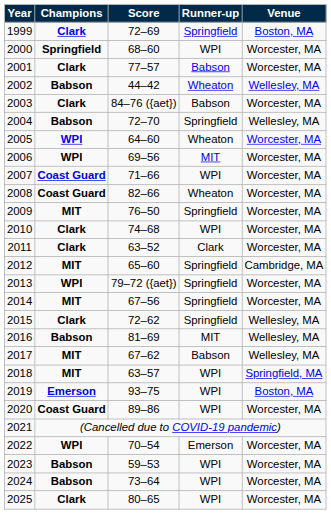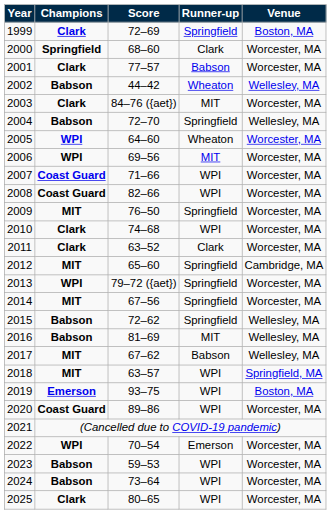 <table class="wikitable sortable">
 <tr>
 <th style= "background:#002A48; color:white; border:1px solid #B2B3B2">Year</th>
 <th style= "background:#002A48; color:white; border:1px solid #B2B3B2">Champions</th>
 <th style= "background:#002A48; color:white; border:1px solid #B2B3B2">Score</th>
 <th style= "background:#002A48; color:white; border:1px solid #B2B3B2">Runner-up</th>
 <th style= "background:#002A48; color:white; border:1px solid #B2B3B2">Venue</th>
 </tr>
 <tr align=center>
 <td>1999</td>
 <td><strong><a href='#'>Clark</a></strong> </td>
 <td>72–69</td>
 <td><a href='#'>Springfield</a></td>
 <td><a href='#'>Boston, MA</a></td>
 </tr>
 <tr align=center>
 <td>2000</td>
 <td><strong>Springfield</strong> </td>
 <td>68–60</td>
-<td>WPI</td>
+<td>Clark</td>
 <td>Worcester, MA</td>
 </tr>
 <tr align=center>
 <td>2001</td>
 <td><strong>Clark</strong> </td>
 <td>77–57</td>
 <td><a href='#'>Babson</a></td>
 <td>Worcester, MA</td>
 </tr>
 <tr align=center>
 <td>2002</td>
 <td><strong>Babson</strong> </td>
 <td>44–42</td>
 <td><a href='#'>Wheaton</a></td>
 <td><a href='#'>Wellesley, MA</a></td>
 </tr>
 <tr align=center>
 <td>2003</td>
 <td><strong>Clark</strong> </td>
 <td>84–76 ({aet})</td>
-<td>Babson</td>
+<td>MIT</td>
 <td>Worcester, MA</td>
 </tr>
 <tr align=center>
 <td>2004</td>
 <td><strong>Babson</strong> </td>
 <td>72–70</td>
 <td>Springfield</td>
 <td>Wellesley, MA</td>
 </tr>
 <tr align=center>
 <td>2005</td>
 <td><strong><a href='#'>WPI</a></strong> </td>
 <td>64–60</td>
 <td>Wheaton</td>
 <td><a href='#'>Worcester, MA</a></td>
 </tr>
 <tr align=center>
 <td>2006</td>
 <td><strong>WPI</strong> </td>
 <td>69–56</td>
 <td><a href='#'>MIT</a></td>
 <td>Worcester, MA</td>
 </tr>
 <tr align=center>
 <td>2007</td>
 <td><strong><a href='#'>Coast Guard</a></strong> </td>
 <td>71–66</td>
 <td>WPI</td>
 <td>Worcester, MA</td>
 </tr>
 <tr align=center>
 <td>2008</td>
 <td><strong>Coast Guard</strong> </td>
 <td>82–66</td>
-<td>Wheaton</td>
+<td>WPI</td>
 <td>Worcester, MA</td>
 </tr>
 <tr align=center>
 <td>2009</td>
 <td><strong>MIT</strong> </td>
 <td>76–50</td>
 <td>Springfield</td>
 <td>Worcester,  MA</td>
 </tr>
 <tr align=center>
 <td>2010</td>
 <td><strong>Clark</strong> </td>
 <td>74–68</td>
 <td>WPI</td>
 <td>Worcester, MA</td>
 </tr>
 <tr align=center>
 <td>2011</td>
 <td><strong>Clark</strong> </td>
 <td>63–52</td>
 <td>Clark</td>
 <td>Worcester, MA</td>
 </tr>
 <tr align=center>
 <td>2012</td>
 <td><strong>MIT</strong> </td>
 <td>65–60</td>
 <td>Springfield</td>
 <td>Cambridge, MA</td>
 </tr>
 <tr align=center>
 <td>2013</td>
 <td><strong>WPI</strong> </td>
 <td>79–72 ({aet})</td>
 <td>Springfield</td>
 <td>Worcester, MA</td>
 </tr>
 <tr align=center>
 <td>2014</td>
 <td><strong>MIT</strong> </td>
 <td>67–56</td>
 <td>Springfield</td>
 <td>Worcester, MA</td>
 </tr>
 <tr align=center>
 <td>2015</td>
-<td><strong>Clark</strong> </td>
+<td><strong>Babson</strong> </td>
 <td>72–62</td>
 <td>Springfield</td>
 <td>Wellesley, MA</td>
 </tr>
 <tr align=center>
 <td>2016</td>
 <td><strong>Babson</strong> </td>
 <td>81–69</td>
 <td>MIT</td>
 <td>Wellesley, MA</td>
 </tr>
 <tr align=center>
 <td>2017</td>
 <td><strong>MIT</strong> </td>
 <td>67–62</td>
 <td>Babson</td>
 <td>Wellesley, MA</td>
 </tr>
 <tr align=center>
 <td>2018</td>
 <td><strong>MIT</strong> </td>
 <td>63–57</td>
 <td>WPI</td>
 <td><a href='#'>Springfield, MA</a></td>
 </tr>
 <tr align=center>
 <td>2019</td>
 <td><strong><a href='#'>Emerson</a></strong> </td>
 <td>93–75</td>
 <td>WPI</td>
 <td><a href='#'>Boston, MA</a></td>
 </tr>
 <tr align=center>
 <td>2020</td>
 <td><strong>Coast Guard</strong> </td>
 <td>89–86</td>
 <td>WPI</td>
 <td>Worcester, MA</td>
 </tr>
 <tr align=center>
 <td>2021</td>
 <td colspan=4><em>(Cancelled due to <a href='#'>COVID-19 pandemic</a>)</em></td>
 </tr>
 <tr align=center>
 <td>2022</td>
 <td><strong>WPI</strong> </td>
 <td>70–54</td>
 <td>Emerson</td>
 <td>Worcester, MA</td>
 </tr>
 <tr align=center>
 <td>2023</td>
 <td><strong>Babson</strong> </td>
 <td>59–53</td>
 <td>WPI</td>
 <td>Worcester, MA</td>
 </tr>
 <tr align=center>
 <td>2024</td>
 <td><strong>Babson</strong> </td>
 <td>73–64</td>
 <td>WPI</td>
 <td>Worcester, MA</td>
 </tr>
 <tr align=center>
 <td>2025</td>
 <td><strong>Clark</strong> </td>
 <td>80–65</td>
 <td>WPI</td>
 <td>Worcester, MA</td>
 </tr>
 </table>
